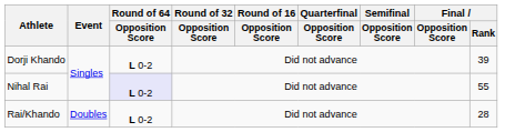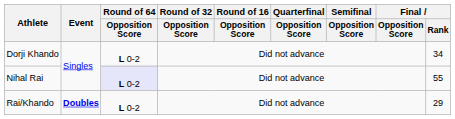 <table class="wikitable" style="font-size:90%">
 <tr>
 <th rowspan=2>Athlete</th>
 <th rowspan=2>Event</th>
 <th>Round of 64</th>
 <th>Round of 32</th>
 <th>Round of 16</th>
 <th>Quarterfinal</th>
 <th>Semifinal</th>
 <th colspan=2>Final / </th>
 </tr>
 <tr style="font-size:95%">
 <th>Opposition<br>Score</th>
 <th>Opposition<br>Score</th>
 <th>Opposition<br>Score</th>
 <th>Opposition<br>Score</th>
 <th>Opposition<br>Score</th>
 <th>Opposition<br>Score</th>
 <th>Rank</th>
 </tr>
 <tr align=center>
 <td align=left>Dorji Khando</td>
 <td align=left rowspan=2><a href='#'>Singles</a></td>
 <td><br><strong>L</strong> 0-2</td>
 <td colspan="5">Did not advance</td>
-<td>39</td>
+<td>34</td>
 </tr>
 <tr align=center>
 <td align=left>Nihal Rai</td>
 <td style="background: lavender;"><br><strong>L</strong> 0-2</td>
 <td colspan="5">Did not advance</td>
 <td>55</td>
 </tr>
 <tr align=center>
 <td align=left>Rai/Khando</td>
-<td align=left><a href='#'>Doubles</a></td>
+<td align=left><strong><a href='#'>Doubles</a></strong></td>
 <td><br><strong>L</strong> 0-2</td>
 <td colspan="5">Did not advance</td>
-<td>28</td>
+<td>29</td>
 </tr>
 </table>
